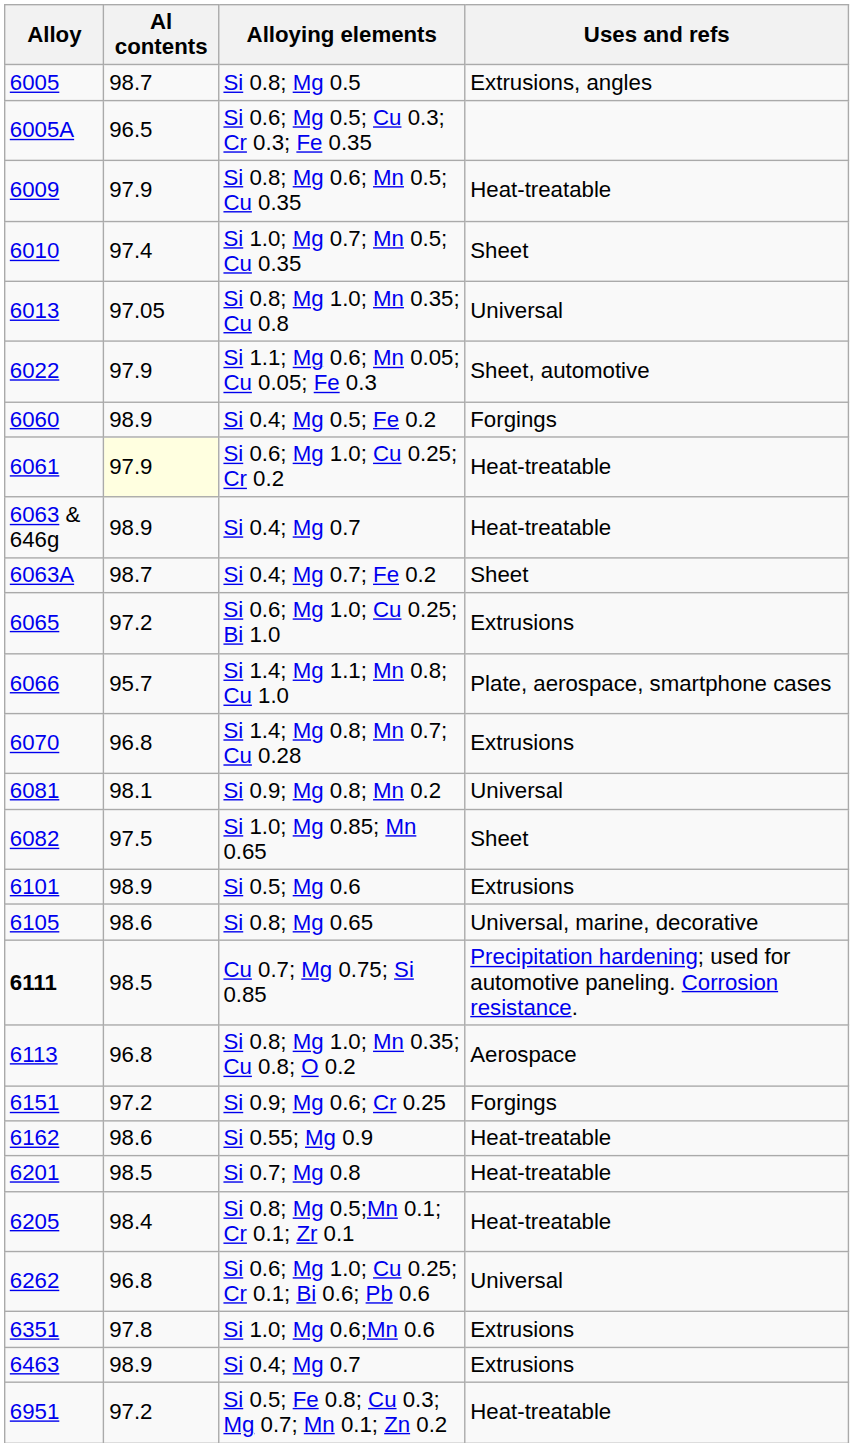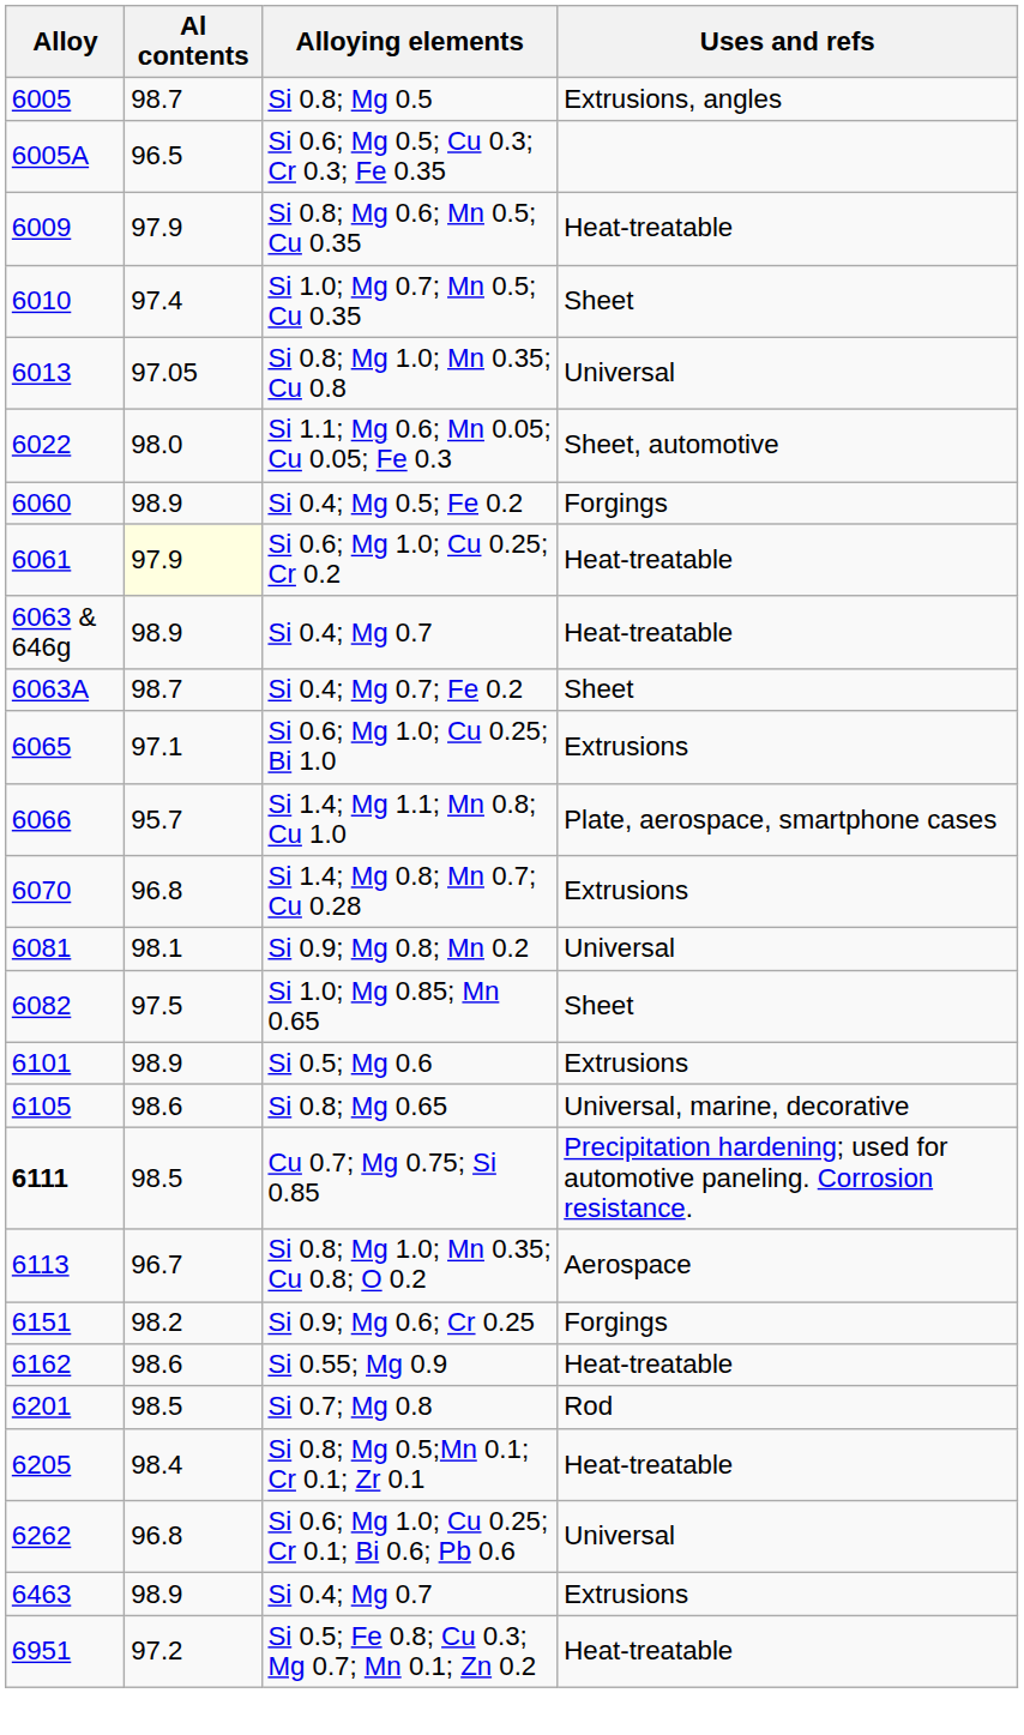 <table class="wikitable sortable">
 <tr>
 <th>Alloy</th>
 <th>Al contents</th>
 <th>Alloying elements</th>
 <th>Uses and refs</th>
 </tr>
 <tr>
 <td><a href='#'>6005</a></td>
 <td>98.7</td>
 <td><a href='#'>Si</a> 0.8; <a href='#'>Mg</a> 0.5</td>
 <td>Extrusions, angles</td>
 </tr>
 <tr>
 <td><a href='#'>6005A</a></td>
 <td>96.5</td>
 <td><a href='#'>Si</a> 0.6; <a href='#'>Mg</a> 0.5; <a href='#'>Cu</a> 0.3; <a href='#'>Cr</a> 0.3; <a href='#'>Fe</a> 0.35</td>
 <td></td>
 </tr>
 <tr>
 <td><a href='#'>6009</a></td>
 <td>97.9</td>
 <td><a href='#'>Si</a> 0.8; <a href='#'>Mg</a> 0.6; <a href='#'>Mn</a> 0.5; <a href='#'>Cu</a> 0.35</td>
 <td>Heat-treatable</td>
 </tr>
 <tr>
 <td><a href='#'>6010</a></td>
 <td>97.4</td>
 <td><a href='#'>Si</a> 1.0; <a href='#'>Mg</a> 0.7; <a href='#'>Mn</a> 0.5; <a href='#'>Cu</a> 0.35</td>
 <td>Sheet</td>
 </tr>
 <tr>
 <td><a href='#'>6013</a></td>
 <td>97.05</td>
 <td><a href='#'>Si</a> 0.8; <a href='#'>Mg</a> 1.0; <a href='#'>Mn</a> 0.35; <a href='#'>Cu</a> 0.8</td>
 <td>Universal</td>
 </tr>
 <tr>
 <td><a href='#'>6022</a></td>
-<td>97.9</td>
+<td>98.0</td>
 <td><a href='#'>Si</a> 1.1; <a href='#'>Mg</a> 0.6; <a href='#'>Mn</a> 0.05; <a href='#'>Cu</a> 0.05; <a href='#'>Fe</a> 0.3</td>
 <td>Sheet, automotive</td>
 </tr>
 <tr>
 <td><a href='#'>6060</a></td>
 <td>98.9</td>
 <td><a href='#'>Si</a> 0.4; <a href='#'>Mg</a> 0.5; <a href='#'>Fe</a> 0.2</td>
 <td>Forgings</td>
 </tr>
 <tr>
 <td><a href='#'>6061</a></td>
 <td style="background: lightyellow;">97.9</td>
 <td><a href='#'>Si</a> 0.6; <a href='#'>Mg</a> 1.0; <a href='#'>Cu</a> 0.25; <a href='#'>Cr</a> 0.2</td>
 <td>Heat-treatable</td>
 </tr>
 <tr>
 <td><a href='#'>6063</a> & 646g</td>
 <td>98.9</td>
 <td><a href='#'>Si</a> 0.4; <a href='#'>Mg</a> 0.7</td>
 <td>Heat-treatable</td>
 </tr>
 <tr>
 <td><a href='#'>6063A</a></td>
 <td>98.7</td>
 <td><a href='#'>Si</a> 0.4; <a href='#'>Mg</a> 0.7; <a href='#'>Fe</a> 0.2</td>
 <td>Sheet</td>
 </tr>
 <tr>
 <td><a href='#'>6065</a></td>
-<td>97.2</td>
+<td>97.1</td>
 <td><a href='#'>Si</a> 0.6; <a href='#'>Mg</a> 1.0; <a href='#'>Cu</a> 0.25; <a href='#'>Bi</a> 1.0</td>
 <td>Extrusions</td>
 </tr>
 <tr>
 <td><a href='#'>6066</a></td>
 <td>95.7</td>
 <td><a href='#'>Si</a> 1.4; <a href='#'>Mg</a> 1.1; <a href='#'>Mn</a> 0.8; <a href='#'>Cu</a> 1.0</td>
 <td>Plate, aerospace, smartphone cases</td>
 </tr>
 <tr>
 <td><a href='#'>6070</a></td>
 <td>96.8</td>
 <td><a href='#'>Si</a> 1.4; <a href='#'>Mg</a> 0.8; <a href='#'>Mn</a> 0.7; <a href='#'>Cu</a> 0.28</td>
 <td>Extrusions</td>
 </tr>
 <tr>
 <td><a href='#'>6081</a></td>
 <td>98.1</td>
 <td><a href='#'>Si</a> 0.9; <a href='#'>Mg</a> 0.8; <a href='#'>Mn</a> 0.2</td>
 <td>Universal</td>
 </tr>
 <tr>
 <td><a href='#'>6082</a></td>
 <td>97.5</td>
 <td><a href='#'>Si</a> 1.0; <a href='#'>Mg</a> 0.85; <a href='#'>Mn</a> 0.65</td>
 <td>Sheet</td>
 </tr>
 <tr>
 <td><a href='#'>6101</a></td>
 <td>98.9</td>
 <td><a href='#'>Si</a> 0.5; <a href='#'>Mg</a> 0.6</td>
 <td>Extrusions</td>
 </tr>
 <tr>
 <td><a href='#'>6105</a></td>
 <td>98.6</td>
 <td><a href='#'>Si</a> 0.8; <a href='#'>Mg</a> 0.65</td>
 <td>Universal, marine, decorative</td>
 </tr>
 <tr>
 <td><strong>6111</strong></td>
 <td>98.5</td>
 <td><a href='#'>Cu</a> 0.7; <a href='#'>Mg</a> 0.75; <a href='#'>Si</a> 0.85</td>
 <td><a href='#'>Precipitation hardening</a>; used for automotive paneling. <a href='#'>Corrosion resistance</a>.</td>
 </tr>
 <tr>
 <td><a href='#'>6113</a></td>
-<td>96.8</td>
+<td>96.7</td>
 <td><a href='#'>Si</a> 0.8; <a href='#'>Mg</a> 1.0; <a href='#'>Mn</a> 0.35; <a href='#'>Cu</a> 0.8; <a href='#'>O</a> 0.2</td>
 <td>Aerospace</td>
 </tr>
 <tr>
 <td><a href='#'>6151</a></td>
-<td>97.2</td>
+<td>98.2</td>
 <td><a href='#'>Si</a> 0.9; <a href='#'>Mg</a> 0.6; <a href='#'>Cr</a> 0.25</td>
 <td>Forgings</td>
 </tr>
 <tr>
 <td><a href='#'>6162</a></td>
 <td>98.6</td>
 <td><a href='#'>Si</a> 0.55; <a href='#'>Mg</a> 0.9</td>
 <td>Heat-treatable</td>
 </tr>
 <tr>
 <td><a href='#'>6201</a></td>
 <td>98.5</td>
 <td><a href='#'>Si</a> 0.7; <a href='#'>Mg</a> 0.8</td>
-<td>Heat-treatable</td>
+<td>Rod</td>
 </tr>
 <tr>
 <td><a href='#'>6205</a></td>
 <td>98.4</td>
 <td><a href='#'>Si</a> 0.8; <a href='#'>Mg</a> 0.5;<a href='#'>Mn</a> 0.1; <a href='#'>Cr</a> 0.1; <a href='#'>Zr</a> 0.1</td>
 <td>Heat-treatable</td>
 </tr>
 <tr>
 <td><a href='#'>6262</a></td>
 <td>96.8</td>
 <td><a href='#'>Si</a> 0.6; <a href='#'>Mg</a> 1.0; <a href='#'>Cu</a> 0.25; <a href='#'>Cr</a> 0.1; <a href='#'>Bi</a> 0.6; <a href='#'>Pb</a> 0.6</td>
 <td>Universal</td>
 </tr>
 <tr>
-<td><a href='#'>6351</a></td>
-<td>97.8</td>
-<td><a href='#'>Si</a> 1.0; <a href='#'>Mg</a> 0.6;<a href='#'>Mn</a> 0.6</td>
-<td>Extrusions</td>
-</tr>
-<tr>
 <td><a href='#'>6463</a></td>
 <td>98.9</td>
 <td><a href='#'>Si</a> 0.4; <a href='#'>Mg</a> 0.7</td>
 <td>Extrusions</td>
 </tr>
 <tr>
 <td><a href='#'>6951</a></td>
 <td>97.2</td>
 <td><a href='#'>Si</a> 0.5; <a href='#'>Fe</a> 0.8; <a href='#'>Cu</a> 0.3; <a href='#'>Mg</a> 0.7; <a href='#'>Mn</a> 0.1; <a href='#'>Zn</a> 0.2</td>
 <td>Heat-treatable</td>
 </tr>
 </table>
